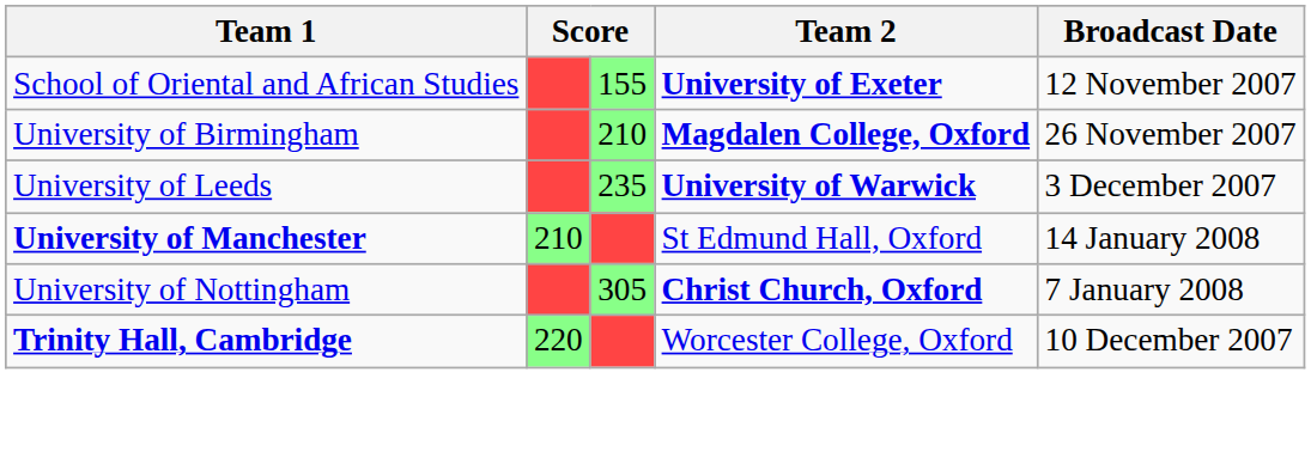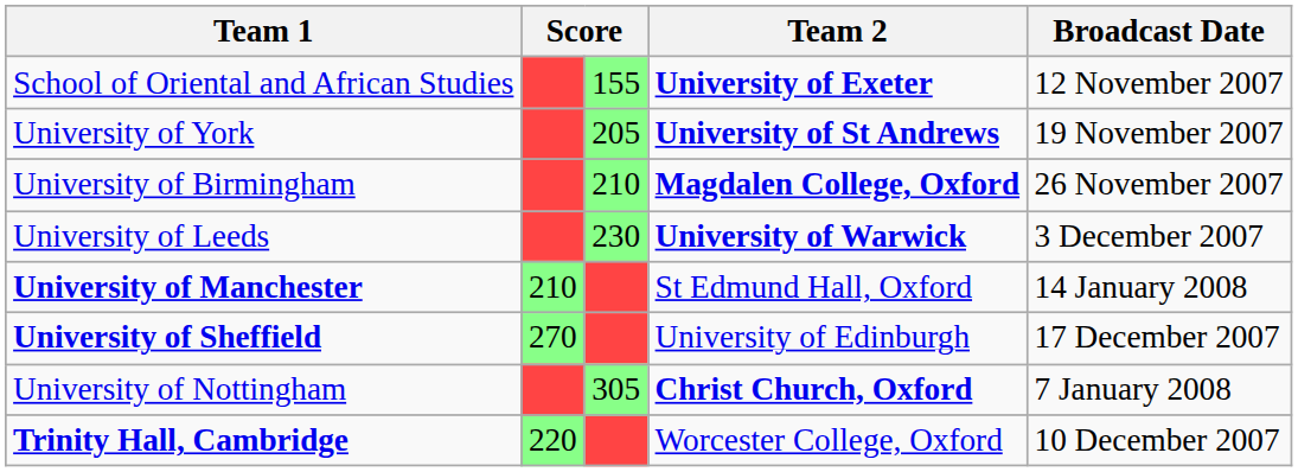 <table class="wikitable" border="1">
 <tr>
 <th>Team 1</th>
 <th colspan=2>Score</th>
 <th>Team 2</th>
 <th>Broadcast Date</th>
 </tr>
 <tr>
 <td><a href='#'>School of Oriental and African Studies</a></td>
 <td style="background:#ff4444"></td>
 <td style="background:#88ff88">155</td>
 <td><strong><a href='#'>University of Exeter</a></strong></td>
 <td>12 November 2007</td>
 </tr>
 <tr>
+<td><a href='#'>University of York</a></td>
+<td style="background:#ff4444"></td>
+<td style="background:#88ff88">205</td>
+<td><strong><a href='#'>University of St Andrews</a></strong></td>
+<td>19 November 2007</td>
+</tr>
+<tr>
 <td><a href='#'>University of Birmingham</a></td>
 <td style="background:#ff4444"></td>
 <td style="background:#88ff88">210</td>
 <td><strong><a href='#'>Magdalen College, Oxford</a></strong></td>
 <td>26 November 2007</td>
 </tr>
 <tr>
 <td><a href='#'>University of Leeds</a></td>
 <td style="background:#ff4444"></td>
-<td style="background:#88ff88">235</td>
+<td style="background:#88ff88">230</td>
 <td><strong><a href='#'>University of Warwick</a></strong></td>
 <td>3 December 2007</td>
 </tr>
 <tr>
 <td><strong><a href='#'>University of Manchester</a></strong></td>
 <td style="background:#88ff88">210</td>
 <td style="background:#ff4444"></td>
 <td><a href='#'>St Edmund Hall, Oxford</a></td>
 <td>14 January 2008</td>
+</tr>
+<tr>
+<td><strong><a href='#'>University of Sheffield</a></strong></td>
+<td style="background:#88ff88">270</td>
+<td style="background:#ff4444"></td>
+<td><a href='#'>University of Edinburgh</a></td>
+<td>17 December 2007</td>
 </tr>
 <tr>
 <td><a href='#'>University of Nottingham</a></td>
 <td style="background:#ff4444"></td>
 <td style="background:#88ff88">305</td>
 <td><strong><a href='#'>Christ Church, Oxford</a></strong></td>
 <td>7 January 2008</td>
 </tr>
 <tr>
 <td><strong><a href='#'>Trinity Hall, Cambridge</a></strong></td>
 <td style="background:#88ff88">220</td>
 <td style="background:#ff4444"></td>
 <td><a href='#'>Worcester College, Oxford</a></td>
 <td>10 December 2007</td>
 </tr>
 </table>
